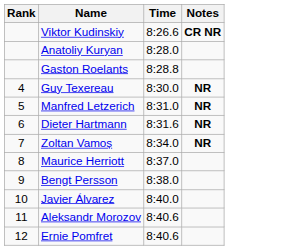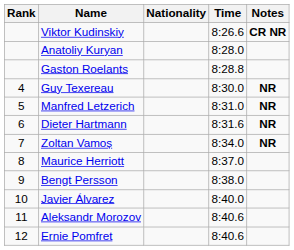 <table class="wikitable sortable" style="text-align:center">
 <tr>
 <th>Rank</th>
 <th>Name</th>
+<th>Nationality</th>
 <th>Time</th>
 <th>Notes</th>
 </tr>
 <tr>
 <td></td>
 <td align=left><a href='#'>Viktor Kudinskiy</a></td>
+<td align=left></td>
 <td>8:26.6</td>
 <td><strong>CR NR</strong></td>
 </tr>
 <tr>
 <td></td>
 <td align=left><a href='#'>Anatoliy Kuryan</a></td>
+<td align=left></td>
 <td>8:28.0</td>
 <td></td>
 </tr>
 <tr>
 <td></td>
 <td align=left><a href='#'>Gaston Roelants</a></td>
+<td align=left></td>
 <td>8:28.8</td>
 <td></td>
 </tr>
 <tr>
 <td>4</td>
 <td align=left><a href='#'>Guy Texereau</a></td>
+<td align=left></td>
 <td>8:30.0</td>
 <td><strong>NR</strong></td>
 </tr>
 <tr>
 <td>5</td>
 <td align=left><a href='#'>Manfred Letzerich</a></td>
+<td align=left></td>
 <td>8:31.0</td>
 <td><strong>NR</strong></td>
 </tr>
 <tr>
 <td>6</td>
 <td align=left><a href='#'>Dieter Hartmann</a></td>
+<td align=left></td>
 <td>8:31.6</td>
 <td><strong>NR</strong></td>
 </tr>
 <tr>
 <td>7</td>
 <td align=left><a href='#'>Zoltan Vamoș</a></td>
+<td align=left></td>
 <td>8:34.0</td>
 <td><strong>NR</strong></td>
 </tr>
 <tr>
 <td>8</td>
 <td align=left><a href='#'>Maurice Herriott</a></td>
+<td align=left></td>
 <td>8:37.0</td>
 <td></td>
 </tr>
 <tr>
 <td>9</td>
 <td align=left><a href='#'>Bengt Persson</a></td>
+<td align=left></td>
 <td>8:38.0</td>
 <td></td>
 </tr>
 <tr>
 <td>10</td>
 <td align=left><a href='#'>Javier Álvarez</a></td>
+<td align=left></td>
 <td>8:40.0</td>
 <td></td>
 </tr>
 <tr>
 <td>11</td>
 <td align=left><a href='#'>Aleksandr Morozov</a></td>
+<td align=left></td>
 <td>8:40.6</td>
 <td></td>
 </tr>
 <tr>
 <td>12</td>
 <td align=left><a href='#'>Ernie Pomfret</a></td>
+<td align=left></td>
 <td>8:40.6</td>
 <td></td>
 </tr>
 </table>
